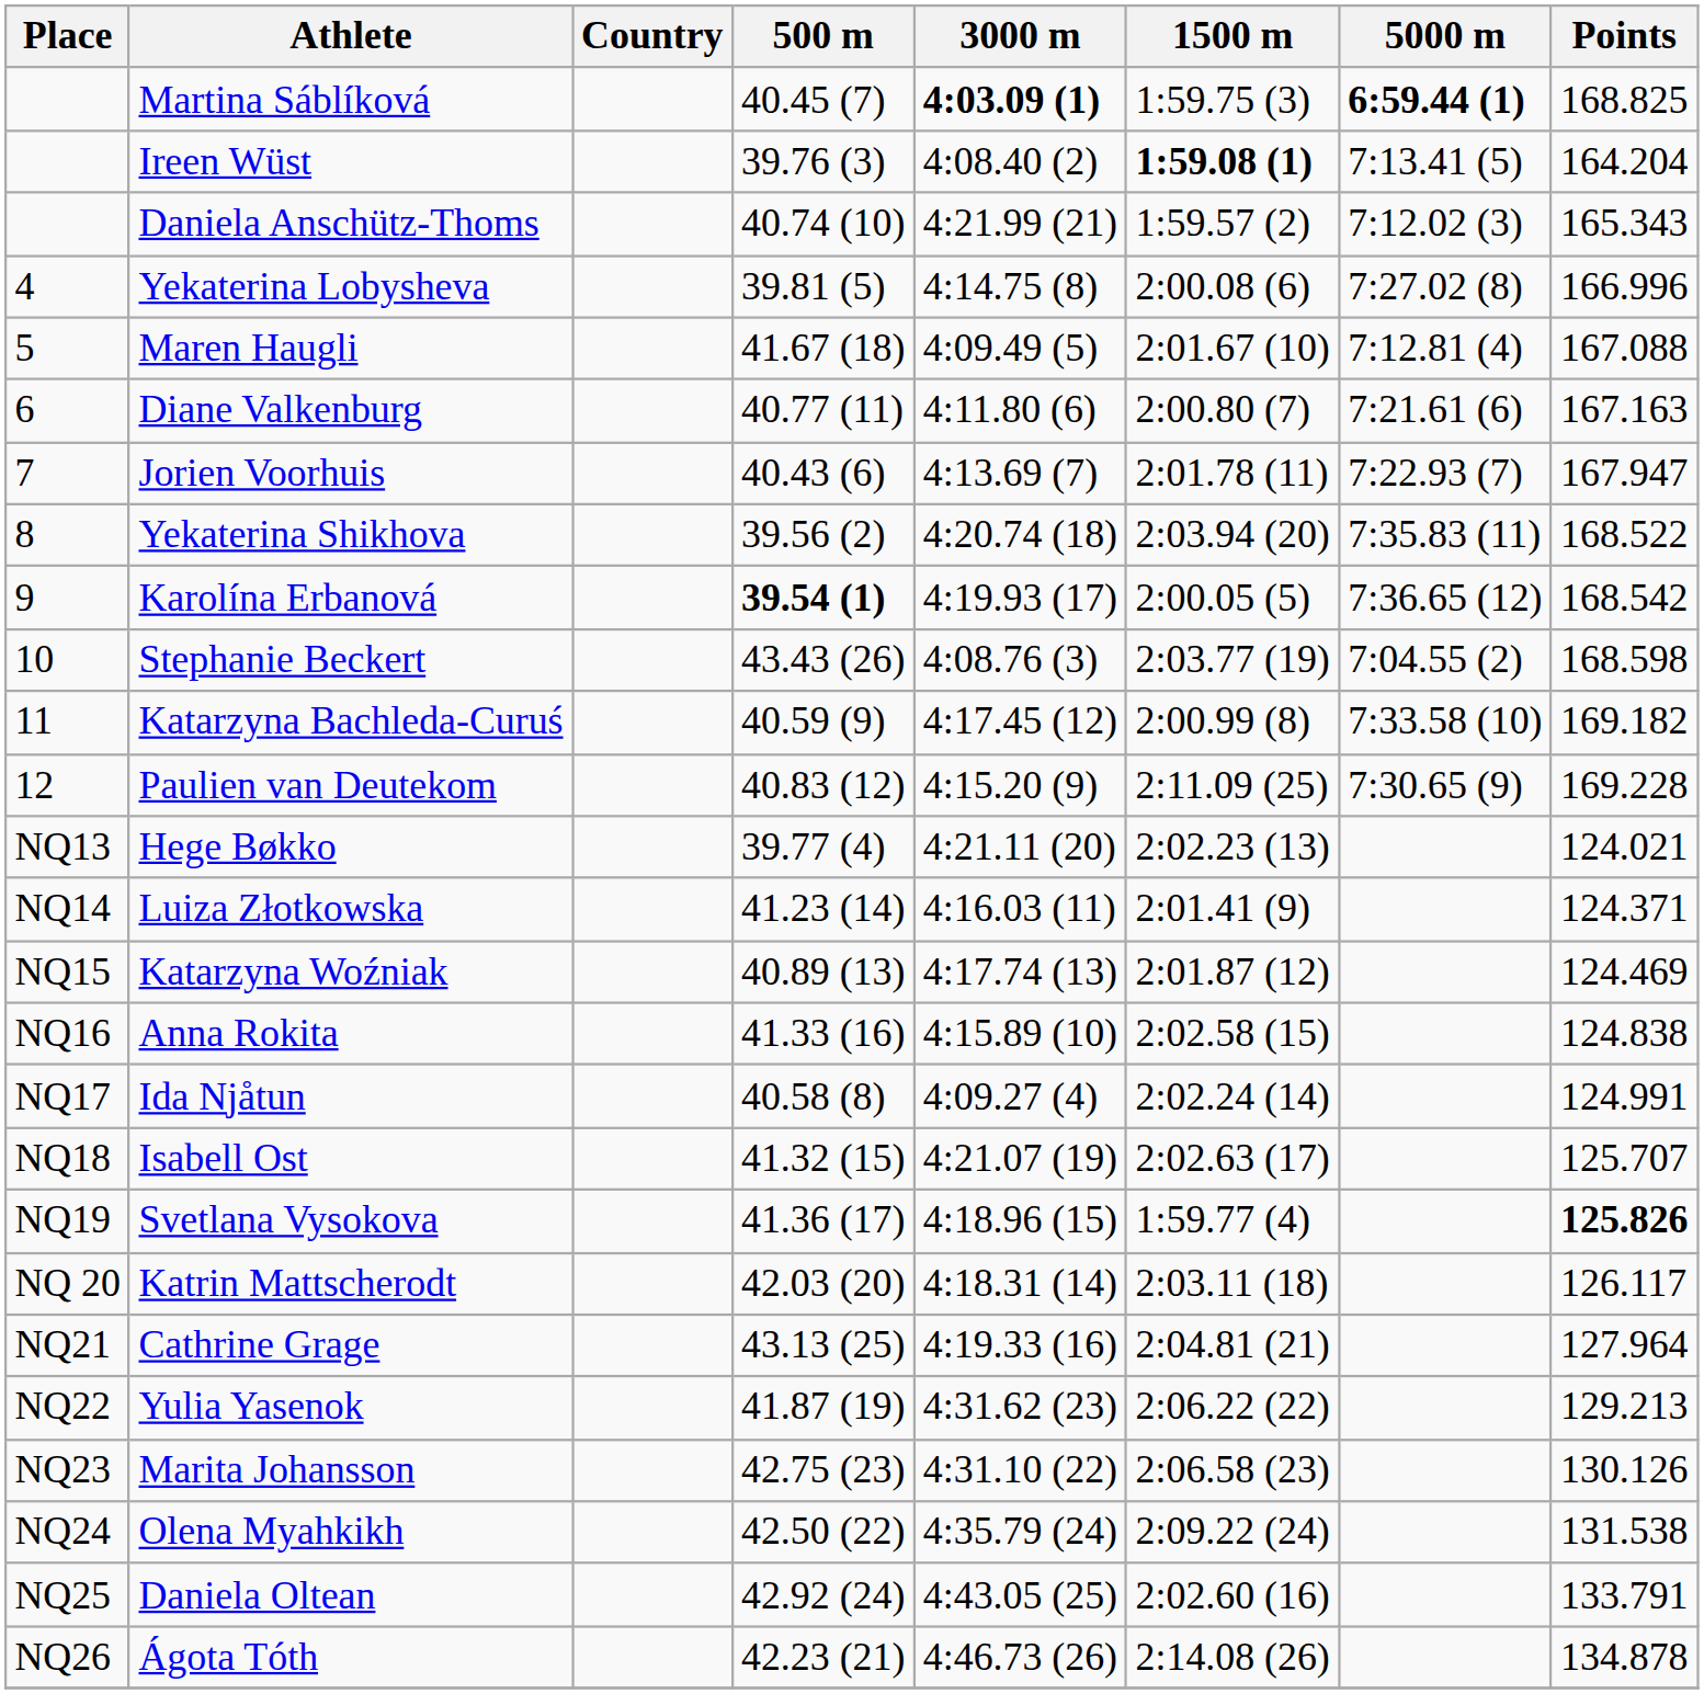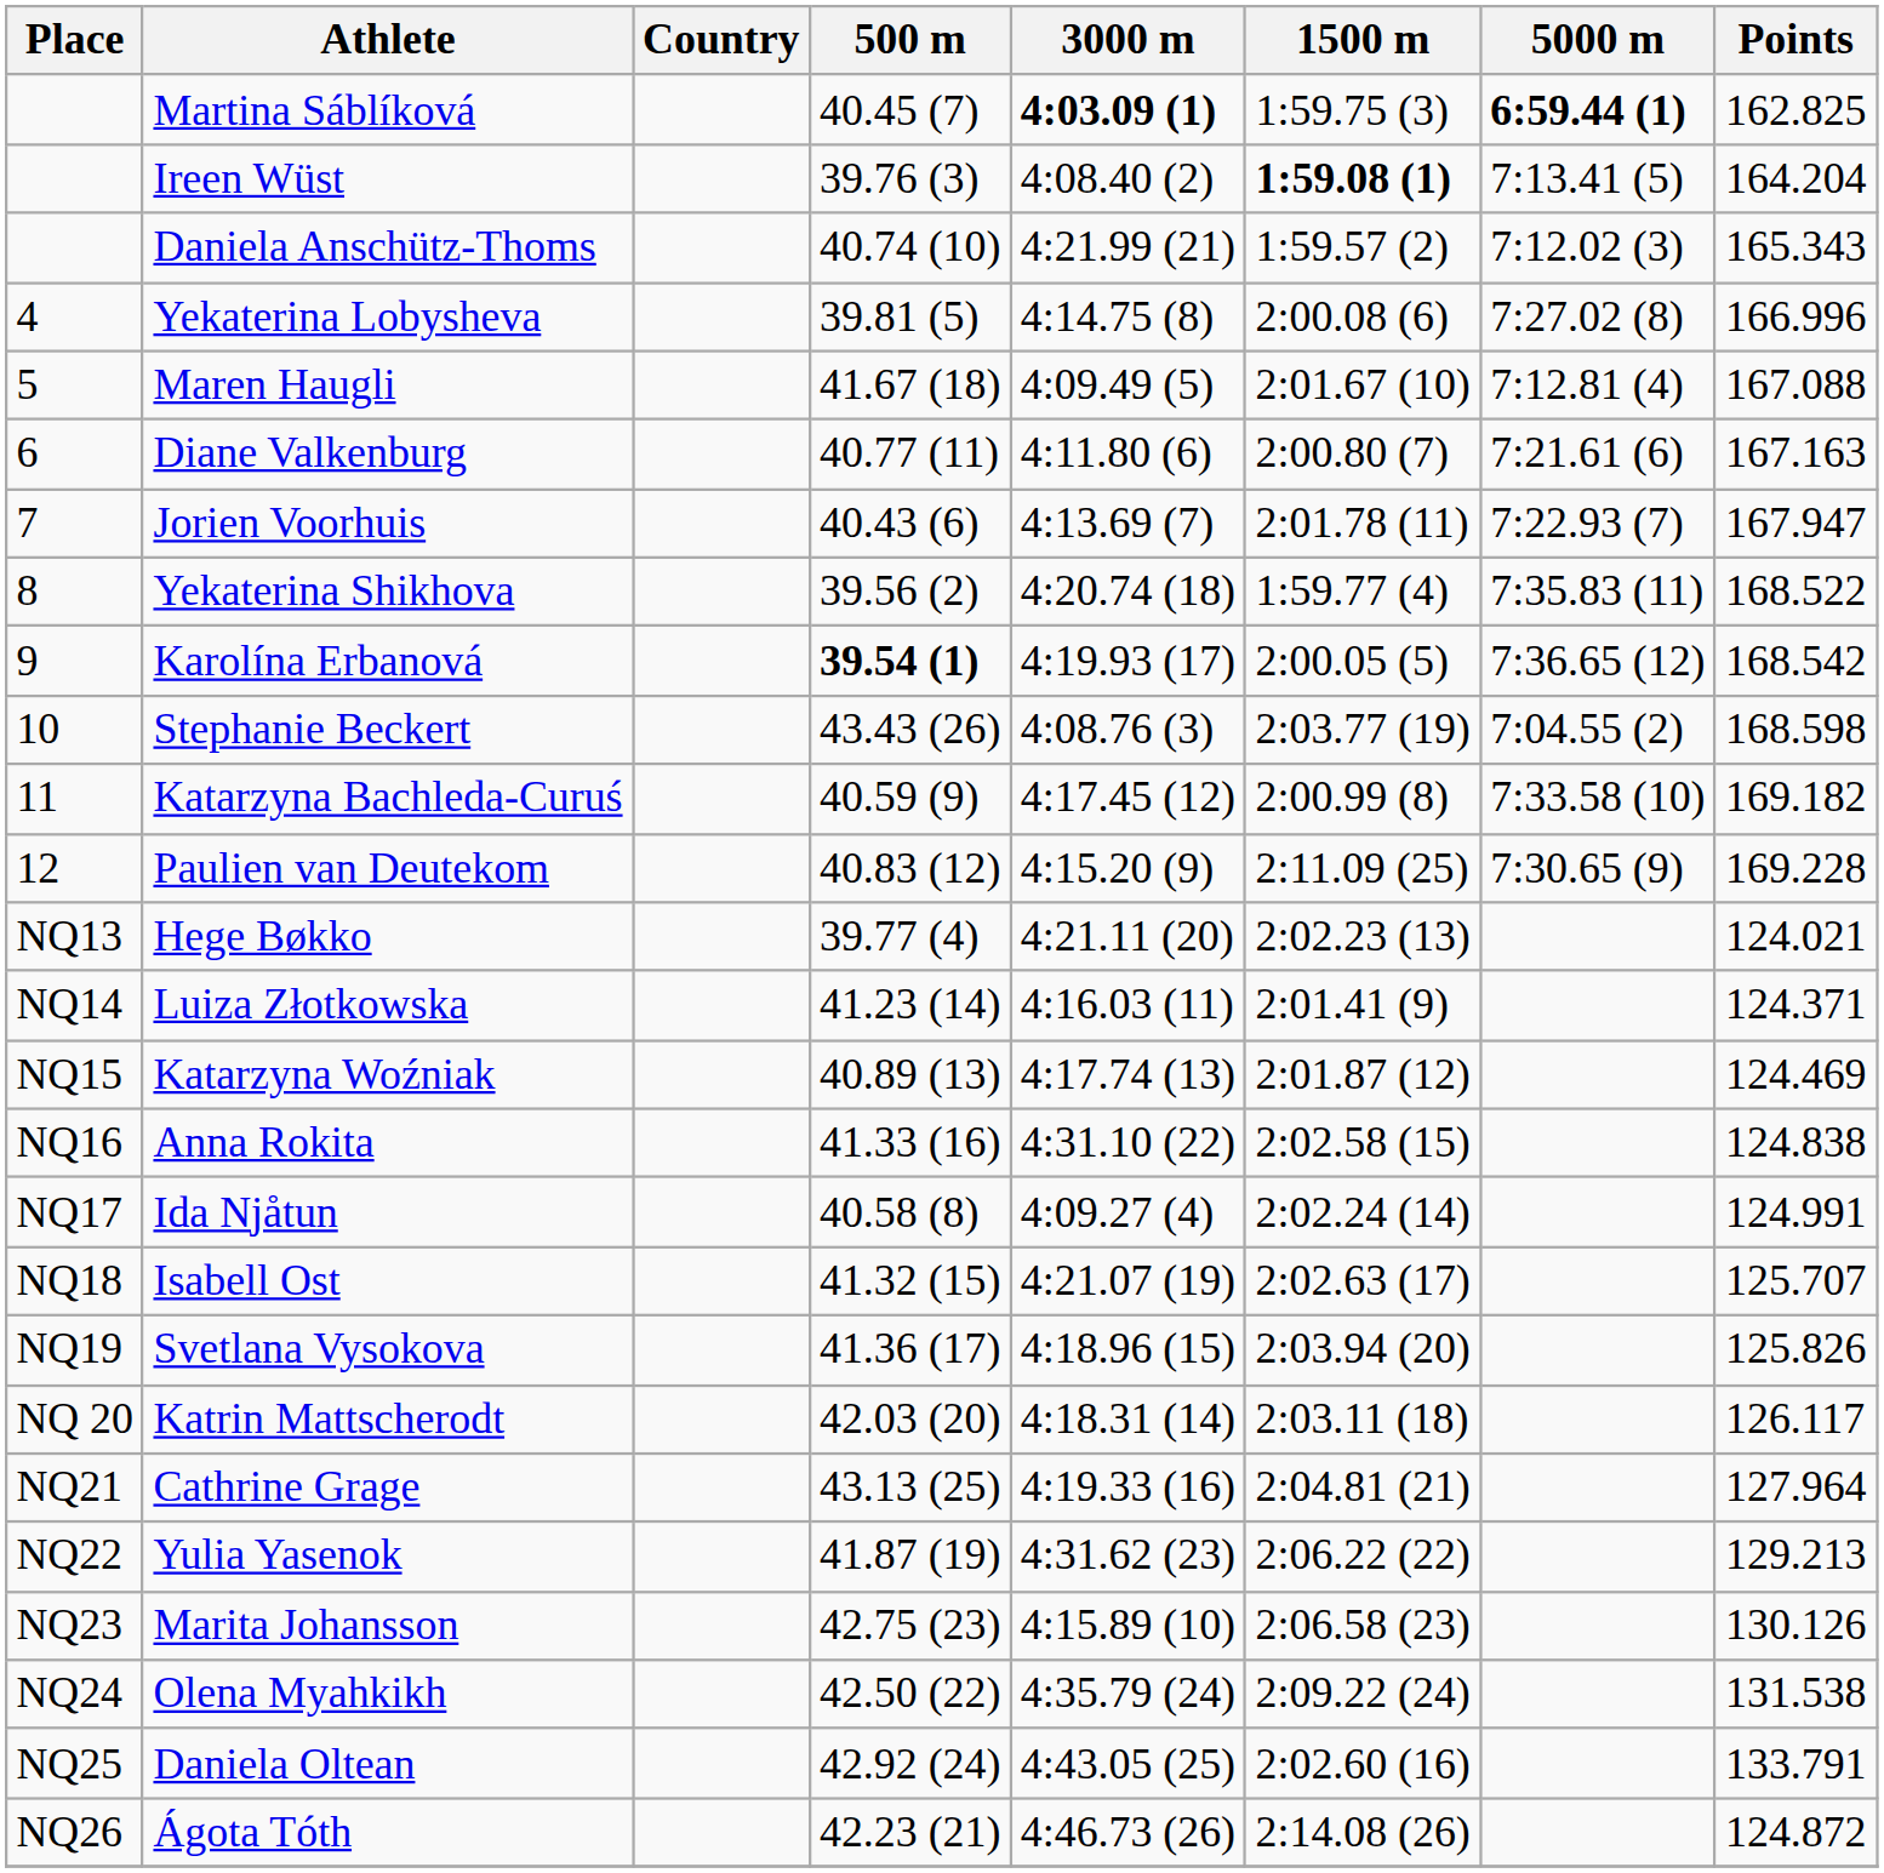 <table class="wikitable" border="1">
 <tr>
 <th>Place</th>
 <th>Athlete</th>
 <th>Country</th>
 <th>500 m</th>
 <th>3000 m</th>
 <th>1500 m</th>
 <th>5000 m</th>
 <th>Points</th>
 </tr>
 <tr>
 <td></td>
 <td><a href='#'>Martina Sáblíková</a></td>
 <td></td>
 <td>40.45 (7)</td>
 <td><strong>4:03.09 (1)</strong></td>
 <td>1:59.75 (3)</td>
 <td><strong>6:59.44 (1)</strong></td>
-<td>168.825</td>
+<td>162.825</td>
 </tr>
 <tr>
 <td></td>
 <td><a href='#'>Ireen Wüst</a></td>
 <td></td>
 <td>39.76 (3)</td>
 <td>4:08.40 (2)</td>
 <td><strong>1:59.08 (1)</strong></td>
 <td>7:13.41 (5)</td>
 <td>164.204</td>
 </tr>
 <tr>
 <td></td>
 <td><a href='#'>Daniela Anschütz-Thoms</a></td>
 <td></td>
 <td>40.74 (10)</td>
 <td>4:21.99 (21)</td>
 <td>1:59.57 (2)</td>
 <td>7:12.02 (3)</td>
 <td>165.343</td>
 </tr>
 <tr>
 <td>4</td>
 <td><a href='#'>Yekaterina Lobysheva</a></td>
 <td></td>
 <td>39.81 (5)</td>
 <td>4:14.75 (8)</td>
 <td>2:00.08 (6)</td>
 <td>7:27.02 (8)</td>
 <td>166.996</td>
 </tr>
 <tr>
 <td>5</td>
 <td><a href='#'>Maren Haugli</a></td>
 <td></td>
 <td>41.67 (18)</td>
 <td>4:09.49 (5)</td>
 <td>2:01.67 (10)</td>
 <td>7:12.81 (4)</td>
 <td>167.088</td>
 </tr>
 <tr>
 <td>6</td>
 <td><a href='#'>Diane Valkenburg</a></td>
 <td></td>
 <td>40.77 (11)</td>
 <td>4:11.80 (6)</td>
 <td>2:00.80 (7)</td>
 <td>7:21.61 (6)</td>
 <td>167.163</td>
 </tr>
 <tr>
 <td>7</td>
 <td><a href='#'>Jorien Voorhuis</a></td>
 <td></td>
 <td>40.43 (6)</td>
 <td>4:13.69 (7)</td>
 <td>2:01.78 (11)</td>
 <td>7:22.93 (7)</td>
 <td>167.947</td>
 </tr>
 <tr>
 <td>8</td>
 <td><a href='#'>Yekaterina Shikhova</a></td>
 <td></td>
 <td>39.56 (2)</td>
 <td>4:20.74 (18)</td>
-<td>2:03.94 (20)</td>
+<td>1:59.77 (4)</td>
 <td>7:35.83 (11)</td>
 <td>168.522</td>
 </tr>
 <tr>
 <td>9</td>
 <td><a href='#'>Karolína Erbanová</a></td>
 <td></td>
 <td><strong>39.54 (1)</strong></td>
 <td>4:19.93 (17)</td>
 <td>2:00.05 (5)</td>
 <td>7:36.65 (12)</td>
 <td>168.542</td>
 </tr>
 <tr>
 <td>10</td>
 <td><a href='#'>Stephanie Beckert</a></td>
 <td></td>
 <td>43.43 (26)</td>
 <td>4:08.76 (3)</td>
 <td>2:03.77 (19)</td>
 <td>7:04.55 (2)</td>
 <td>168.598</td>
 </tr>
 <tr>
 <td>11</td>
 <td><a href='#'>Katarzyna Bachleda-Curuś</a></td>
 <td></td>
 <td>40.59 (9)</td>
 <td>4:17.45 (12)</td>
 <td>2:00.99 (8)</td>
 <td>7:33.58 (10)</td>
 <td>169.182</td>
 </tr>
 <tr>
 <td>12</td>
 <td><a href='#'>Paulien van Deutekom</a></td>
 <td></td>
 <td>40.83 (12)</td>
 <td>4:15.20 (9)</td>
 <td>2:11.09 (25)</td>
 <td>7:30.65 (9)</td>
 <td>169.228</td>
 </tr>
 <tr>
 <td>NQ13</td>
 <td><a href='#'>Hege Bøkko</a></td>
 <td></td>
 <td>39.77 (4)</td>
 <td>4:21.11 (20)</td>
 <td>2:02.23 (13)</td>
 <td></td>
 <td>124.021</td>
 </tr>
 <tr>
 <td>NQ14</td>
 <td><a href='#'>Luiza Złotkowska</a></td>
 <td></td>
 <td>41.23 (14)</td>
 <td>4:16.03 (11)</td>
 <td>2:01.41 (9)</td>
 <td></td>
 <td>124.371</td>
 </tr>
 <tr>
 <td>NQ15</td>
 <td><a href='#'>Katarzyna Woźniak</a></td>
 <td></td>
 <td>40.89 (13)</td>
 <td>4:17.74 (13)</td>
 <td>2:01.87 (12)</td>
 <td></td>
 <td>124.469</td>
 </tr>
 <tr>
 <td>NQ16</td>
 <td><a href='#'>Anna Rokita</a></td>
 <td></td>
 <td>41.33 (16)</td>
-<td>4:15.89 (10)</td>
+<td>4:31.10 (22)</td>
 <td>2:02.58 (15)</td>
 <td></td>
 <td>124.838</td>
 </tr>
 <tr>
 <td>NQ17</td>
 <td><a href='#'>Ida Njåtun</a></td>
 <td></td>
 <td>40.58 (8)</td>
 <td>4:09.27 (4)</td>
 <td>2:02.24 (14)</td>
 <td></td>
 <td>124.991</td>
 </tr>
 <tr>
 <td>NQ18</td>
 <td><a href='#'>Isabell Ost</a></td>
 <td></td>
 <td>41.32 (15)</td>
 <td>4:21.07 (19)</td>
 <td>2:02.63 (17)</td>
 <td></td>
 <td>125.707</td>
 </tr>
 <tr>
 <td>NQ19</td>
 <td><a href='#'>Svetlana Vysokova</a></td>
 <td></td>
 <td>41.36 (17)</td>
 <td>4:18.96 (15)</td>
-<td>1:59.77 (4)</td>
+<td>2:03.94 (20)</td>
 <td></td>
-<td><strong>125.826</strong></td>
+<td>125.826</td>
 </tr>
 <tr>
 <td>NQ 20</td>
 <td><a href='#'>Katrin Mattscherodt</a></td>
 <td></td>
 <td>42.03 (20)</td>
 <td>4:18.31 (14)</td>
 <td>2:03.11 (18)</td>
 <td></td>
 <td>126.117</td>
 </tr>
 <tr>
 <td>NQ21</td>
 <td><a href='#'>Cathrine Grage</a></td>
 <td></td>
 <td>43.13 (25)</td>
 <td>4:19.33 (16)</td>
 <td>2:04.81 (21)</td>
 <td></td>
 <td>127.964</td>
 </tr>
 <tr>
 <td>NQ22</td>
 <td><a href='#'>Yulia Yasenok</a></td>
 <td></td>
 <td>41.87 (19)</td>
 <td>4:31.62 (23)</td>
 <td>2:06.22 (22)</td>
 <td></td>
 <td>129.213</td>
 </tr>
 <tr>
 <td>NQ23</td>
 <td><a href='#'>Marita Johansson</a></td>
 <td></td>
 <td>42.75 (23)</td>
-<td>4:31.10 (22)</td>
+<td>4:15.89 (10)</td>
 <td>2:06.58 (23)</td>
 <td></td>
 <td>130.126</td>
 </tr>
 <tr>
 <td>NQ24</td>
 <td><a href='#'>Olena Myahkikh</a></td>
 <td></td>
 <td>42.50 (22)</td>
 <td>4:35.79 (24)</td>
 <td>2:09.22 (24)</td>
 <td></td>
 <td>131.538</td>
 </tr>
 <tr>
 <td>NQ25</td>
 <td><a href='#'>Daniela Oltean</a></td>
 <td></td>
 <td>42.92 (24)</td>
 <td>4:43.05 (25)</td>
 <td>2:02.60 (16)</td>
 <td></td>
 <td>133.791</td>
 </tr>
 <tr>
 <td>NQ26</td>
 <td><a href='#'>Ágota Tóth</a></td>
 <td></td>
 <td>42.23 (21)</td>
 <td>4:46.73 (26)</td>
 <td>2:14.08 (26)</td>
 <td></td>
-<td>134.878</td>
+<td>124.872</td>
 </tr>
 <tr>
 </tr>
 </table>
